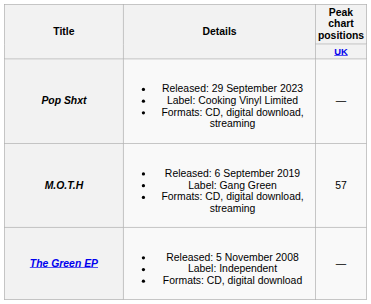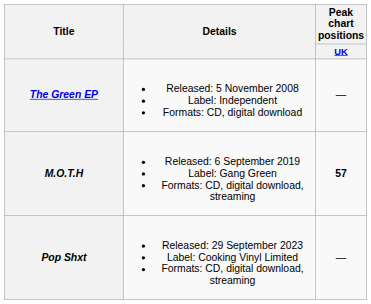 <table class="wikitable plainrowheaders" style="text-align:center;">
 <tr>
 <th scope="col" rowspan="2" style="width:11em;">Title</th>
 <th scope="col" rowspan="2" style="width:18em;">Details</th>
 <th scope="col" colspan="1">Peak chart positions</th>
 </tr>
 <tr>
 <th scope="col" style="width:3em;font-size:90%;"><a href='#'>UK</a><br></th>
 </tr>
 <tr>
-<th scope="row"><em>Pop Shxt</em></th>
-<td><br><ul><li>Released: 29 September 2023</li><li>Label: Cooking Vinyl Limited</li><li>Formats: CD, digital download, streaming</li></ul></td>
+<th scope="row"><em><a href='#'>The Green EP</a></em></th>
+<td><br><ul><li>Released: 5 November 2008</li><li>Label: Independent</li><li>Formats: CD, digital download</li></ul></td>
 <td>—</td>
 </tr>
 <tr>
 <th scope="row"><em>M.O.T.H</em></th>
 <td><br><ul><li>Released: 6 September 2019</li><li>Label: Gang Green</li><li>Formats: CD, digital download, streaming</li></ul></td>
-<td>57</td>
+<td><strong>57</strong></td>
 </tr>
 <tr>
-<th scope="row"><em><a href='#'>The Green EP</a></em></th>
-<td><br><ul><li>Released: 5 November 2008</li><li>Label: Independent</li><li>Formats: CD, digital download</li></ul></td>
+<th scope="row"><em>Pop Shxt</em></th>
+<td><br><ul><li>Released: 29 September 2023</li><li>Label: Cooking Vinyl Limited</li><li>Formats: CD, digital download, streaming</li></ul></td>
 <td>—</td>
 </tr>
 </table>
